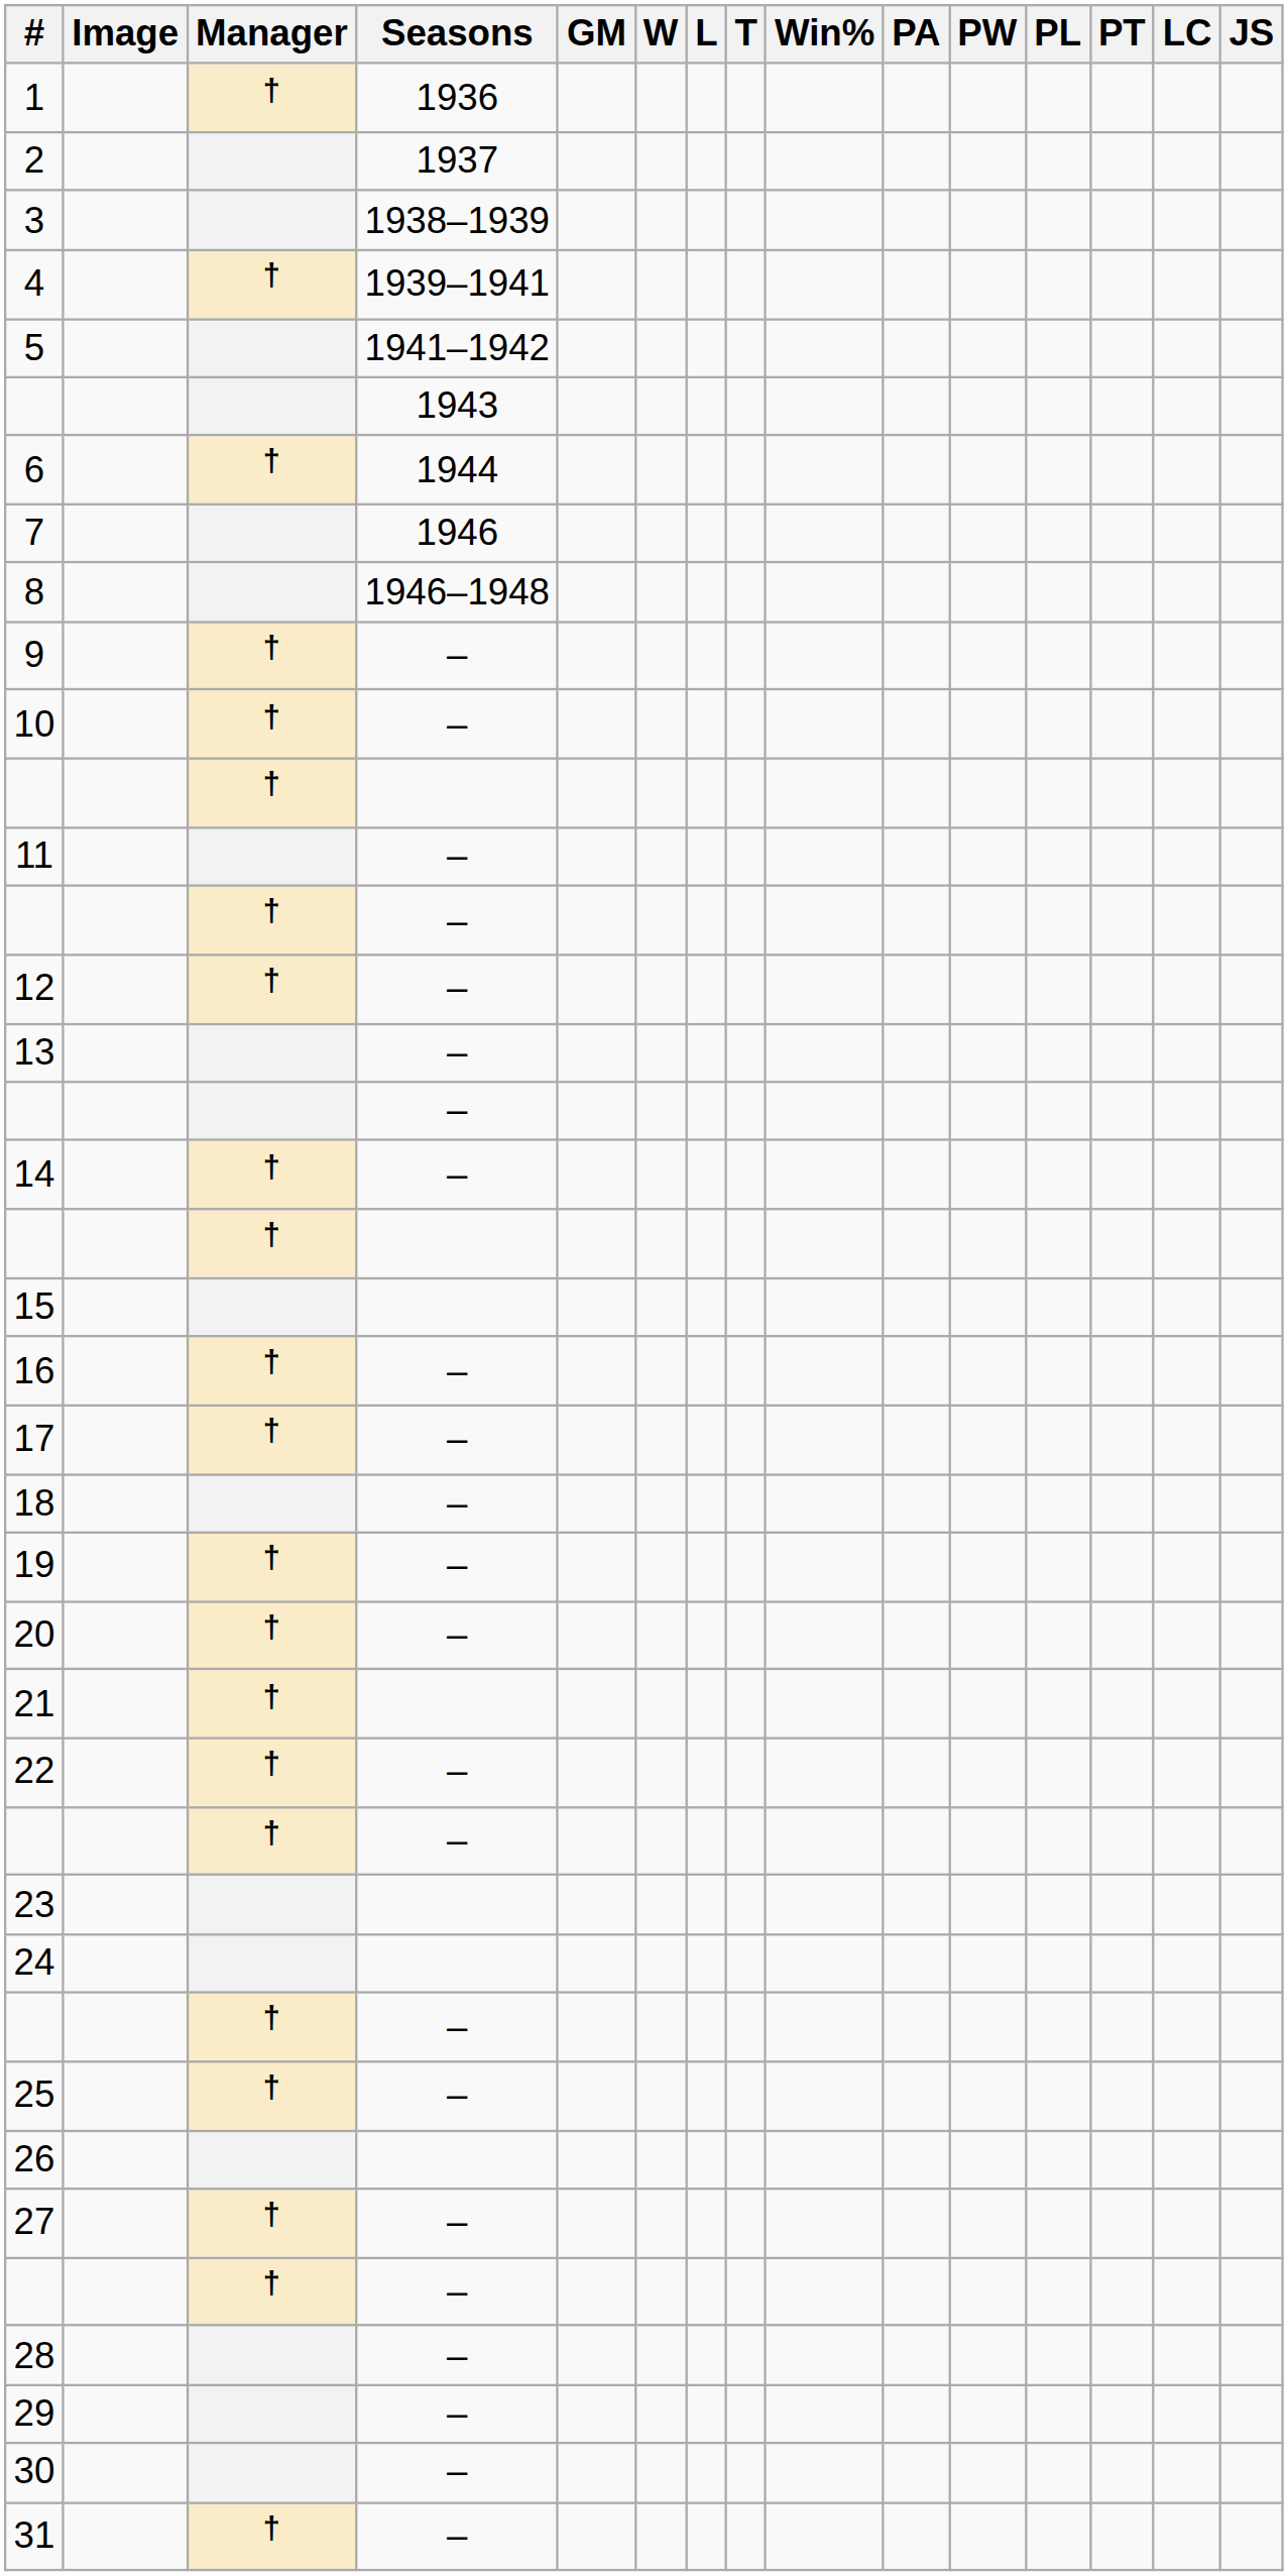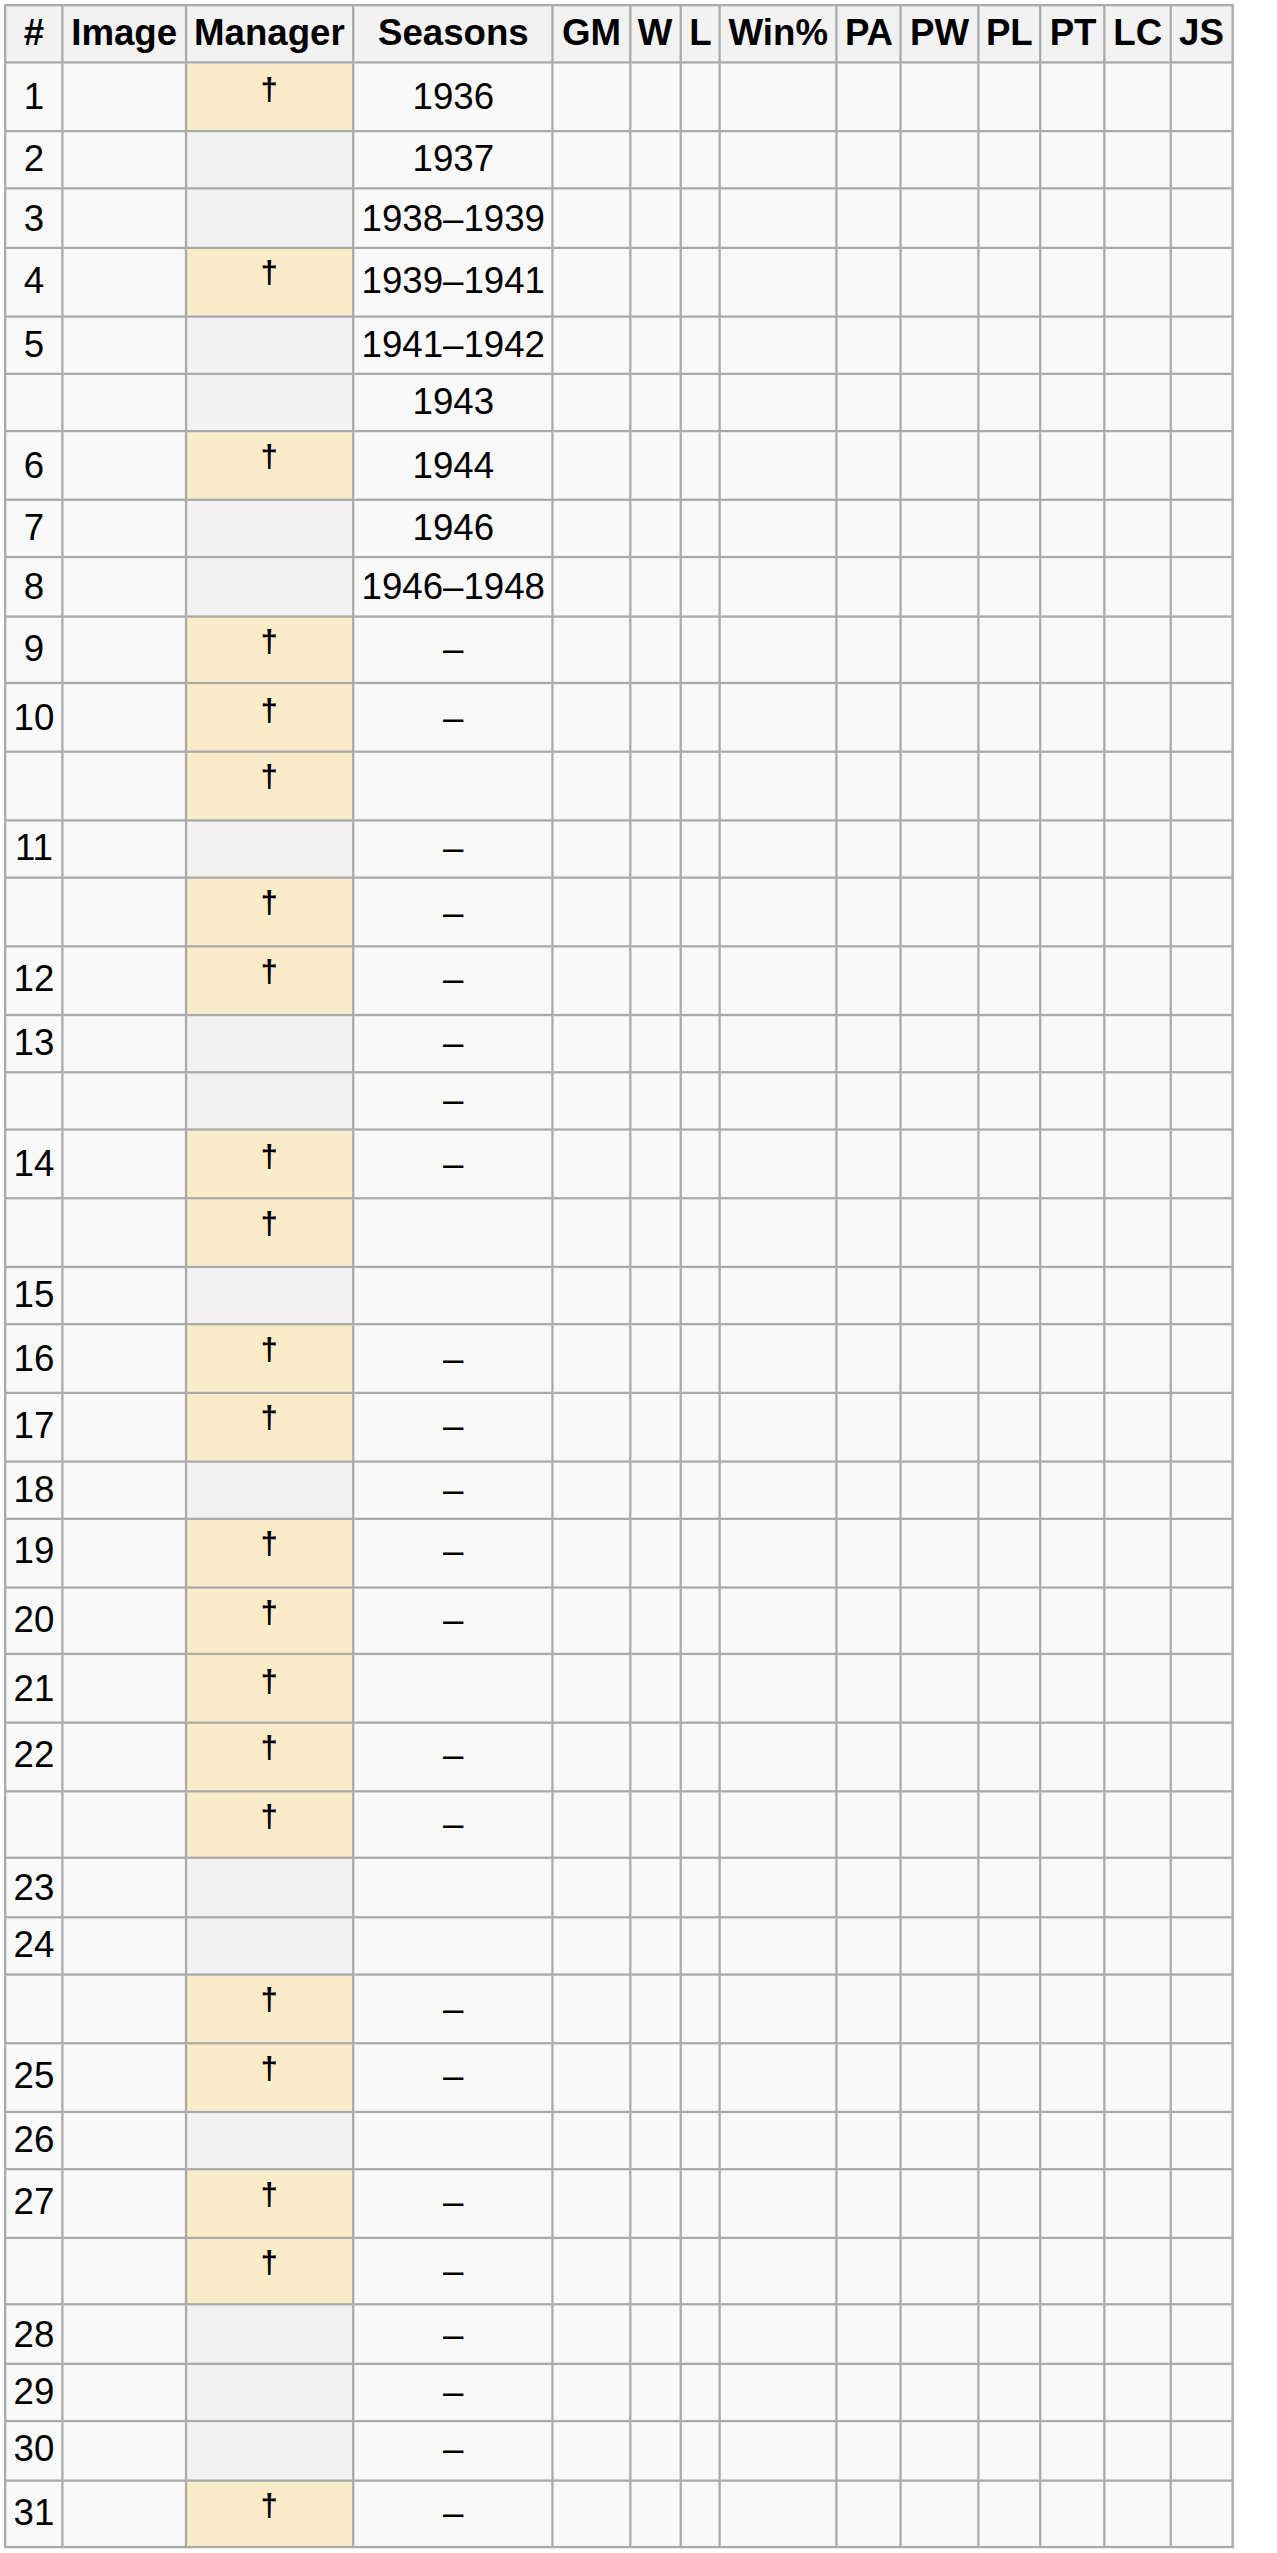 <table class="wikitable sortable plainrowheaders" style="text-align:center">
 <tr>
 <th scope="col">#</th>
 <th scope="col">Image</th>
 <th scope="col">Manager</th>
 <th scope="col">Seasons</th>
 <th scope="col">GM</th>
 <th scope="col">W</th>
 <th scope="col">L</th>
-<th scope="col">T</th>
 <th scope="col">Win%</th>
 <th scope="col">PA</th>
 <th scope="col">PW</th>
 <th scope="col">PL</th>
 <th scope="col">PT</th>
 <th scope="col">LC</th>
 <th scope="col">JS</th>
 </tr>
 <tr>
 <td align="center">1</td>
 <td></td>
 <th scope="row" style="background-color:#faecc8; text-align: center;"><sup>†</sup></th>
 <td>1936</td>
-<td></td>
 <td></td>
 <td></td>
 <td></td>
 <td></td>
 <td></td>
 <td></td>
 <td></td>
 <td></td>
 <td></td>
 <td></td>
 </tr>
 <tr>
 <td align="center">2</td>
 <td></td>
 <th scope="row" style="text-align: center;"></th>
 <td>1937</td>
 <td></td>
 <td></td>
 <td></td>
 <td></td>
 <td></td>
 <td></td>
 <td></td>
 <td></td>
 <td></td>
 <td></td>
-<td></td>
 </tr>
 <tr>
 <td align="center">3</td>
 <td></td>
 <th scope="row" style="text-align: center;"></th>
 <td>1938–1939</td>
-<td></td>
 <td></td>
 <td></td>
 <td></td>
 <td></td>
 <td></td>
 <td></td>
 <td></td>
 <td></td>
 <td></td>
 <td></td>
 </tr>
 <tr>
 <td align="center">4</td>
 <td></td>
 <th scope="row" style="background-color:#faecc8; text-align: center;"><sup>†</sup></th>
 <td>1939–1941</td>
 <td></td>
 <td></td>
 <td></td>
 <td></td>
 <td></td>
 <td></td>
 <td></td>
 <td></td>
 <td></td>
 <td></td>
-<td></td>
 </tr>
 <tr>
 <td align="center">5</td>
 <td></td>
 <th scope="row" style="text-align: center;"></th>
 <td>1941–1942</td>
-<td></td>
 <td></td>
 <td></td>
 <td></td>
 <td></td>
 <td></td>
 <td></td>
 <td></td>
 <td></td>
 <td></td>
 <td></td>
 </tr>
 <tr>
 <td align="center"></td>
 <td></td>
 <th scope="row" style="text-align: center;"></th>
 <td>1943</td>
 <td></td>
 <td></td>
 <td></td>
 <td></td>
 <td></td>
 <td></td>
 <td></td>
 <td></td>
 <td></td>
 <td></td>
-<td></td>
 </tr>
 <tr>
 <td align="center">6</td>
 <td></td>
 <th scope="row" style="background-color:#faecc8; text-align: center;"><sup>†</sup></th>
 <td>1944</td>
-<td></td>
 <td></td>
 <td></td>
 <td></td>
 <td></td>
 <td></td>
 <td></td>
 <td></td>
 <td></td>
 <td></td>
 <td></td>
 </tr>
 <tr>
 <td align="center">7</td>
 <td></td>
 <th scope="row" style="text-align: center;"></th>
 <td>1946</td>
 <td></td>
 <td></td>
 <td></td>
 <td></td>
 <td></td>
 <td></td>
 <td></td>
 <td></td>
 <td></td>
 <td></td>
-<td></td>
 </tr>
 <tr>
 <td align="center">8</td>
 <td></td>
 <th scope="row" style="text-align: center;"></th>
 <td>1946–1948</td>
-<td></td>
 <td></td>
 <td></td>
 <td></td>
 <td></td>
 <td></td>
 <td></td>
 <td></td>
 <td></td>
 <td></td>
 <td></td>
 </tr>
 <tr>
 <td align="center">9</td>
 <td></td>
 <th scope="row" style="background-color:#faecc8; text-align: center;"><sup>†</sup></th>
 <td>–</td>
 <td></td>
 <td></td>
 <td></td>
 <td></td>
 <td></td>
 <td></td>
 <td></td>
 <td></td>
 <td></td>
 <td></td>
-<td></td>
 </tr>
 <tr>
 <td align="center">10</td>
 <td></td>
 <th scope="row" style="background-color:#faecc8; text-align: center;"><sup>†</sup></th>
 <td>–</td>
 <td></td>
 <td></td>
 <td></td>
 <td></td>
 <td></td>
 <td></td>
 <td></td>
 <td></td>
 <td></td>
 <td></td>
-<td></td>
 </tr>
 <tr>
 <td align="center"></td>
 <td></td>
 <th scope="row" style="background-color:#faecc8; text-align: center;"><sup>†</sup></th>
-<td></td>
 <td></td>
 <td></td>
 <td></td>
 <td></td>
 <td></td>
 <td></td>
 <td></td>
 <td></td>
 <td></td>
 <td></td>
 <td></td>
 </tr>
 <tr>
 <td align="center">11</td>
 <td></td>
 <th scope="row" style="text-align: center;"></th>
 <td>–</td>
 <td></td>
 <td></td>
 <td></td>
 <td></td>
 <td></td>
 <td></td>
 <td></td>
 <td></td>
 <td></td>
 <td></td>
-<td></td>
 </tr>
 <tr>
 <td align="center"></td>
 <td></td>
 <th scope="row" style="background-color:#faecc8; text-align: center;"><sup>†</sup></th>
 <td>–</td>
-<td></td>
 <td></td>
 <td></td>
 <td></td>
 <td></td>
 <td></td>
 <td></td>
 <td></td>
 <td></td>
 <td></td>
 <td></td>
 </tr>
 <tr>
 <td align="center">12</td>
 <td></td>
 <th scope="row" style="background-color:#faecc8; text-align: center;"><sup>†</sup></th>
 <td>–</td>
 <td></td>
 <td></td>
 <td></td>
 <td></td>
 <td></td>
 <td></td>
 <td></td>
 <td></td>
 <td></td>
 <td></td>
-<td></td>
 </tr>
 <tr>
 <td align="center">13</td>
 <td></td>
 <th scope="row" style="text-align: center;"></th>
 <td>–</td>
-<td></td>
 <td></td>
 <td></td>
 <td></td>
 <td></td>
 <td></td>
 <td></td>
 <td></td>
 <td></td>
 <td></td>
 <td></td>
 </tr>
 <tr>
 <td align="center"></td>
 <td></td>
 <th scope="row" style="text-align: center;"></th>
 <td>–</td>
 <td></td>
 <td></td>
 <td></td>
 <td></td>
 <td></td>
 <td></td>
 <td></td>
 <td></td>
 <td></td>
 <td></td>
-<td></td>
 </tr>
 <tr>
 <td align="center">14</td>
 <td></td>
 <th scope="row" style="background-color:#faecc8; text-align: center;"><sup>†</sup></th>
 <td>–</td>
 <td></td>
 <td></td>
 <td></td>
 <td></td>
 <td></td>
 <td></td>
 <td></td>
 <td></td>
 <td></td>
 <td></td>
-<td></td>
 </tr>
 <tr>
 <td align="center"></td>
 <td></td>
 <th scope="row" style="background-color:#faecc8; text-align: center;"><sup>†</sup></th>
-<td></td>
 <td></td>
 <td></td>
 <td></td>
 <td></td>
 <td></td>
 <td></td>
 <td></td>
 <td></td>
 <td></td>
 <td></td>
 <td></td>
 </tr>
 <tr>
 <td align="center">15</td>
 <td></td>
 <th scope="row" style="text-align: center;"></th>
 <td></td>
 <td></td>
 <td></td>
 <td></td>
 <td></td>
 <td></td>
 <td></td>
 <td></td>
 <td></td>
 <td></td>
 <td></td>
-<td></td>
 </tr>
 <tr>
 <td align="center">16</td>
 <td></td>
 <th scope="row" style="background-color:#faecc8; text-align: center;"><sup>†</sup></th>
 <td>–</td>
-<td></td>
 <td></td>
 <td></td>
 <td></td>
 <td></td>
 <td></td>
 <td></td>
 <td></td>
 <td></td>
 <td></td>
 <td></td>
 </tr>
 <tr>
 <td align="center">17</td>
 <td></td>
 <th scope="row" style="background-color:#faecc8; text-align: center;"><sup>†</sup></th>
 <td>–</td>
 <td></td>
 <td></td>
 <td></td>
 <td></td>
 <td></td>
 <td></td>
 <td></td>
 <td></td>
 <td></td>
 <td></td>
-<td></td>
 </tr>
 <tr>
 <td align="center">18</td>
 <td></td>
 <th scope="row" style="text-align: center;"></th>
 <td>–</td>
-<td></td>
 <td></td>
 <td></td>
 <td></td>
 <td></td>
 <td></td>
 <td></td>
 <td></td>
 <td></td>
 <td></td>
 <td></td>
 </tr>
 <tr>
 <td align="center">19</td>
 <td></td>
 <th scope="row" style="background-color:#faecc8; text-align: center;"><sup>†</sup></th>
 <td>–</td>
 <td></td>
 <td></td>
 <td></td>
 <td></td>
 <td></td>
 <td></td>
 <td></td>
 <td></td>
 <td></td>
 <td></td>
-<td></td>
 </tr>
 <tr>
 <td align="center">20</td>
 <td></td>
 <th scope="row" style="background-color:#faecc8; text-align: center;"><sup>†</sup></th>
 <td>–</td>
 <td></td>
 <td></td>
 <td></td>
 <td></td>
 <td></td>
 <td></td>
 <td></td>
 <td></td>
 <td></td>
 <td></td>
-<td></td>
 </tr>
 <tr>
 <td align="center">21</td>
 <td></td>
 <th scope="row" style="background-color:#faecc8; text-align: center;"><sup>†</sup></th>
-<td></td>
 <td></td>
 <td></td>
 <td></td>
 <td></td>
 <td></td>
 <td></td>
 <td></td>
 <td></td>
 <td></td>
 <td></td>
 <td></td>
 </tr>
 <tr>
 <td align="center">22</td>
 <td></td>
 <th scope="row" style="background-color:#faecc8; text-align: center;"><sup>†</sup></th>
 <td>–</td>
 <td></td>
 <td></td>
 <td></td>
 <td></td>
 <td></td>
 <td></td>
 <td></td>
 <td></td>
 <td></td>
 <td></td>
-<td></td>
 </tr>
 <tr>
 <td align="center"></td>
 <td></td>
 <th scope="row" style="background-color:#faecc8; text-align: center;"><sup>†</sup></th>
 <td>–</td>
 <td></td>
 <td></td>
 <td></td>
 <td></td>
 <td></td>
 <td></td>
 <td></td>
 <td></td>
 <td></td>
 <td></td>
-<td></td>
 </tr>
 <tr>
 <td align="center">23</td>
 <td></td>
 <th scope="row" style="text-align: center;"></th>
-<td></td>
 <td></td>
 <td></td>
 <td></td>
 <td></td>
 <td></td>
 <td></td>
 <td></td>
 <td></td>
 <td></td>
 <td></td>
 <td></td>
 </tr>
 <tr>
 <td align="center">24</td>
 <td></td>
 <th scope="row" style="text-align: center;"></th>
 <td></td>
 <td></td>
 <td></td>
 <td></td>
 <td></td>
 <td></td>
 <td></td>
 <td></td>
 <td></td>
 <td></td>
 <td></td>
-<td></td>
 </tr>
 <tr>
 <td align="center"></td>
 <td></td>
 <th scope="row" style="background-color:#faecc8; text-align: center;"><sup>†</sup></th>
 <td>–</td>
-<td></td>
 <td></td>
 <td></td>
 <td></td>
 <td></td>
 <td></td>
 <td></td>
 <td></td>
 <td></td>
 <td></td>
 <td></td>
 </tr>
 <tr>
 <td align="center">25</td>
 <td></td>
 <th scope="row" style="background-color:#faecc8; text-align: center;"><sup>†</sup></th>
 <td>–</td>
 <td></td>
 <td></td>
 <td></td>
 <td></td>
 <td></td>
 <td></td>
 <td></td>
 <td></td>
 <td></td>
 <td></td>
-<td></td>
 </tr>
 <tr>
 <td align="center">26</td>
 <td></td>
 <th scope="row" style="text-align: center;"></th>
-<td></td>
 <td></td>
 <td></td>
 <td></td>
 <td></td>
 <td></td>
 <td></td>
 <td></td>
 <td></td>
 <td></td>
 <td></td>
 <td></td>
 </tr>
 <tr>
 <td align="center">27</td>
 <td></td>
 <th scope="row" style="background-color:#faecc8; text-align: center;"><sup>†</sup></th>
 <td>–</td>
 <td></td>
 <td></td>
 <td></td>
 <td></td>
 <td></td>
 <td></td>
 <td></td>
 <td></td>
 <td></td>
 <td></td>
-<td></td>
 </tr>
 <tr>
 <td align="center"></td>
 <td></td>
 <th scope="row" style="background-color:#faecc8; text-align: center;"><sup>†</sup></th>
 <td>–</td>
-<td></td>
 <td></td>
 <td></td>
 <td></td>
 <td></td>
 <td></td>
 <td></td>
 <td></td>
 <td></td>
 <td></td>
 <td></td>
 </tr>
 <tr>
 <td align="center">28</td>
 <td></td>
 <th scope="row" style="text-align: center;"></th>
 <td>–</td>
 <td></td>
 <td></td>
 <td></td>
 <td></td>
 <td></td>
 <td></td>
 <td></td>
 <td></td>
 <td></td>
 <td></td>
-<td></td>
 </tr>
 <tr>
 <td align="center">29</td>
 <td></td>
 <th scope="row" style="text-align: center;"></th>
 <td>–</td>
-<td></td>
 <td></td>
 <td></td>
 <td></td>
 <td></td>
 <td></td>
 <td></td>
 <td></td>
 <td></td>
 <td></td>
 <td></td>
 </tr>
 <tr>
 <td align="center">30</td>
 <td></td>
 <th scope="row" style="text-align: center;"></th>
 <td>–</td>
 <td></td>
 <td></td>
 <td></td>
 <td></td>
 <td></td>
 <td></td>
 <td></td>
 <td></td>
 <td></td>
 <td></td>
-<td></td>
 </tr>
 <tr>
 <td align="center">31</td>
 <td></td>
 <th scope="row" style="background-color:#faecc8; text-align: center;"><sup>†</sup></th>
 <td>–</td>
 <td></td>
 <td></td>
 <td></td>
 <td></td>
 <td></td>
 <td></td>
 <td></td>
 <td></td>
 <td></td>
 <td></td>
-<td></td>
 </tr>
 </table>
